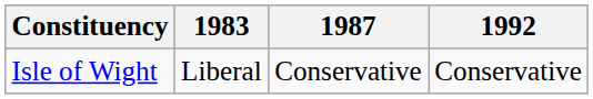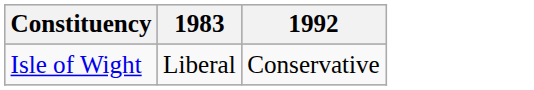 <table class="wikitable">
 <tr>
 <th>Constituency</th>
 <th>1983</th>
-<th>1987</th>
 <th>1992</th>
 </tr>
 <tr>
 <td><a href='#'>Isle of Wight</a></td>
 <td bgcolor=>Liberal</td>
 <td bgcolor=>Conservative</td>
-<td bgcolor=>Conservative</td>
 </tr>
 </table>
